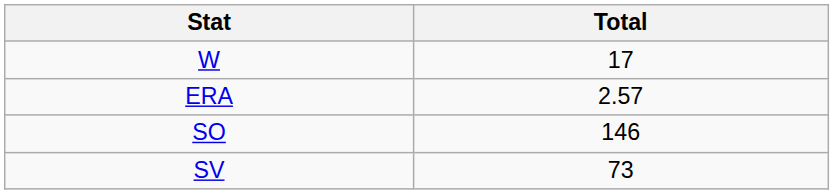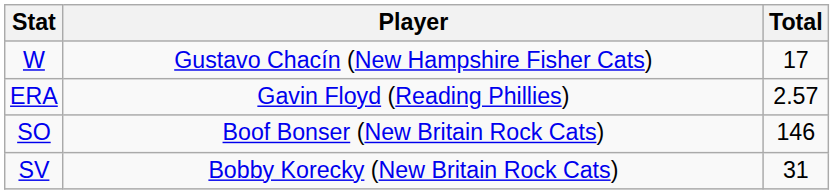 <table class="wikitable" width="45%" style="text-align:center;">
 <tr>
 <th width="5%">Stat</th>
+<th width="150%">Player</th>
 <th width="5%">Total</th>
 </tr>
 <tr>
 <td><a href='#'>W</a></td>
+<td><a href='#'>Gustavo Chacín</a> (<a href='#'>New Hampshire Fisher Cats</a>)</td>
 <td>17</td>
 </tr>
 <tr>
 <td><a href='#'>ERA</a></td>
+<td><a href='#'>Gavin Floyd</a> (<a href='#'>Reading Phillies</a>)</td>
 <td>2.57</td>
 </tr>
 <tr>
 <td><a href='#'>SO</a></td>
+<td><a href='#'>Boof Bonser</a> (<a href='#'>New Britain Rock Cats</a>)</td>
 <td>146</td>
 </tr>
 <tr>
 <td><a href='#'>SV</a></td>
-<td>73</td>
+<td><a href='#'>Bobby Korecky</a> (<a href='#'>New Britain Rock Cats</a>)</td>
+<td>31</td>
 </tr>
 </table>
